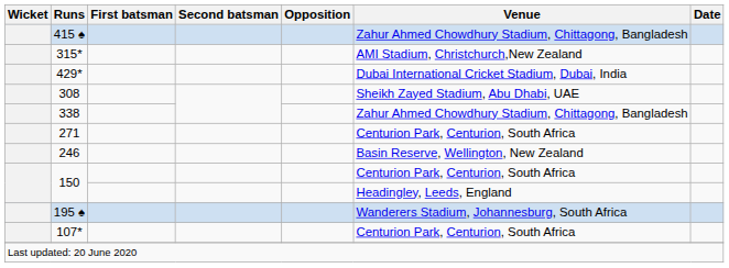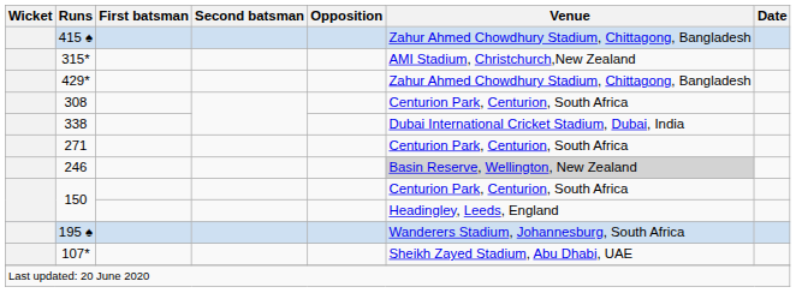 <table class="wikitable plainrowheaders sortable">
 <tr>
 <th scope=col>Wicket</th>
 <th scope=col>Runs</th>
 <th scope=col>First batsman</th>
 <th scope=col>Second batsman</th>
 <th scope=col>Opposition</th>
 <th scope=col>Venue</th>
 <th scope=col>Date</th>
 </tr>
 <tr bgcolor=#cee0f2>
 <th align=center></th>
 <td scope=row style="background:#cee0f2; text-align:center;">415 ♠</td>
 <td></td>
 <td></td>
 <td></td>
 <td><a href='#'>Zahur Ahmed Chowdhury Stadium</a>, <a href='#'>Chittagong</a>, Bangladesh</td>
 <td></td>
 </tr>
 <tr>
 <th align=center></th>
 <td scope=row style=text-align:center;>315*</td>
 <td></td>
 <td></td>
 <td></td>
 <td><a href='#'>AMI Stadium</a>, <a href='#'>Christchurch</a>,New Zealand</td>
 <td></td>
 </tr>
 <tr>
 <th align=center></th>
 <td scope=row style=text-align:center;>429*</td>
 <td></td>
 <td></td>
 <td></td>
-<td><a href='#'>Dubai International Cricket Stadium</a>, <a href='#'>Dubai</a>, India</td>
+<td><a href='#'>Zahur Ahmed Chowdhury Stadium</a>, <a href='#'>Chittagong</a>, Bangladesh</td>
 <td></td>
 </tr>
 <tr>
 <th align=center></th>
 <td scope=row style=text-align:center;>308</td>
 <td></td>
 <td rowspan=2></td>
 <td></td>
-<td><a href='#'>Sheikh Zayed Stadium</a>, <a href='#'>Abu Dhabi</a>, UAE</td>
+<td><a href='#'>Centurion Park</a>, <a href='#'>Centurion</a>, South Africa</td>
 <td></td>
 </tr>
 <tr>
 <th align=center></th>
 <td scope=row style=text-align:center;>338</td>
 <td></td>
 <td></td>
-<td><a href='#'>Zahur Ahmed Chowdhury Stadium</a>, <a href='#'>Chittagong</a>, Bangladesh</td>
+<td><a href='#'>Dubai International Cricket Stadium</a>, <a href='#'>Dubai</a>, India</td>
 <td></td>
 </tr>
 <tr>
 <th align=center></th>
 <td scope=row style=text-align:center;>271</td>
 <td></td>
 <td></td>
 <td></td>
 <td><a href='#'>Centurion Park</a>, <a href='#'>Centurion</a>, South Africa</td>
 <td></td>
 </tr>
 <tr>
 <th align=center></th>
 <td scope=row style=text-align:center;>246</td>
 <td></td>
 <td></td>
 <td></td>
-<td><a href='#'>Basin Reserve</a>, <a href='#'>Wellington</a>, New Zealand</td>
+<td style="background: lightgrey;"><a href='#'>Basin Reserve</a>, <a href='#'>Wellington</a>, New Zealand</td>
 <td></td>
 </tr>
 <tr>
 <th align=center rowspan=2></th>
 <td scope=row style=text-align:center; rowspan=2>150</td>
 <td></td>
 <td></td>
 <td></td>
 <td><a href='#'>Centurion Park</a>, <a href='#'>Centurion</a>, South Africa</td>
 <td></td>
 </tr>
 <tr>
 <td></td>
 <td></td>
 <td></td>
 <td><a href='#'>Headingley</a>, <a href='#'>Leeds</a>, England</td>
 <td></td>
 </tr>
 <tr bgcolor=#cee0f2>
 <th align=center></th>
 <td scope=row style="background:#cee0f2; text-align:center;">195 ♠</td>
 <td></td>
 <td></td>
 <td></td>
 <td><a href='#'>Wanderers Stadium</a>, <a href='#'>Johannesburg</a>, South Africa</td>
 <td></td>
 </tr>
 <tr>
 <th align=center></th>
 <td scope=row style=text-align:center;>107*</td>
 <td></td>
 <td></td>
 <td></td>
-<td><a href='#'>Centurion Park</a>, <a href='#'>Centurion</a>, South Africa</td>
+<td><a href='#'>Sheikh Zayed Stadium</a>, <a href='#'>Abu Dhabi</a>, UAE</td>
 <td></td>
 </tr>
 <tr>
 </tr>
 <tr class=sortbottom>
 <td colspan=8><small>Last updated: 20 June 2020</small></td>
 </tr>
 </table>
